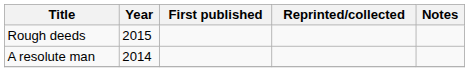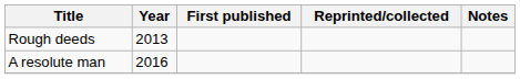 <table class='wikitable sortable' width='90%'>
 <tr>
 <th width=25%>Title</th>
 <th>Year</th>
 <th>First published</th>
 <th>Reprinted/collected</th>
 <th>Notes</th>
 </tr>
 <tr>
 <td>Rough deeds</td>
-<td>2015</td>
+<td>2013</td>
 <td></td>
 <td></td>
 <td></td>
 </tr>
 <tr>
 <td>A resolute man</td>
-<td>2014</td>
+<td>2016</td>
 <td></td>
 <td></td>
 <td></td>
 </tr>
 <tr>
 </tr>
 </table>
